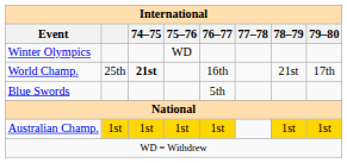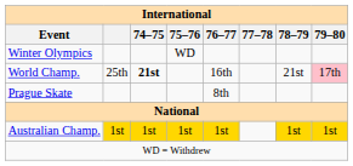 <table class="wikitable" style="text-align:center">
 <tr>
 <th style="background-color: #ffdead; " colspan=8 align=center>International</th>
 </tr>
 <tr>
 <th>Event</th>
 <th></th>
 <th>74–75</th>
 <th>75–76</th>
 <th>76–77</th>
 <th>77–78</th>
 <th>78–79</th>
 <th>79–80</th>
 </tr>
 <tr>
 <td align=left><a href='#'>Winter Olympics</a></td>
 <td></td>
 <td></td>
 <td>WD</td>
 <td></td>
 <td></td>
 <td></td>
 <td></td>
 </tr>
 <tr>
 <td align=left><a href='#'>World Champ.</a></td>
 <td>25th</td>
 <td><strong>21st</strong></td>
 <td></td>
 <td>16th</td>
 <td></td>
 <td>21st</td>
-<td>17th</td>
+<td style="background: pink;">17th</td>
 </tr>
 <tr>
-<td align=left><a href='#'>Blue Swords</a></td>
+<td align=left><a href='#'>Prague Skate</a></td>
 <td></td>
 <td></td>
 <td></td>
-<td>5th</td>
+<td>8th</td>
 <td></td>
 <td></td>
 <td></td>
 </tr>
 <tr>
 <th style="background-color: #ffdead; " colspan=8 align=center>National</th>
 </tr>
 <tr>
 <td align=left><a href='#'>Australian Champ.</a></td>
 <td bgcolor=gold>1st</td>
 <td bgcolor=gold>1st</td>
 <td bgcolor=gold>1st</td>
 <td bgcolor=gold>1st</td>
 <td></td>
 <td bgcolor=gold>1st</td>
 <td bgcolor=gold>1st</td>
 </tr>
 <tr>
 <td colspan=8 align=center><small> WD = Withdrew </small></td>
 </tr>
 </table>
